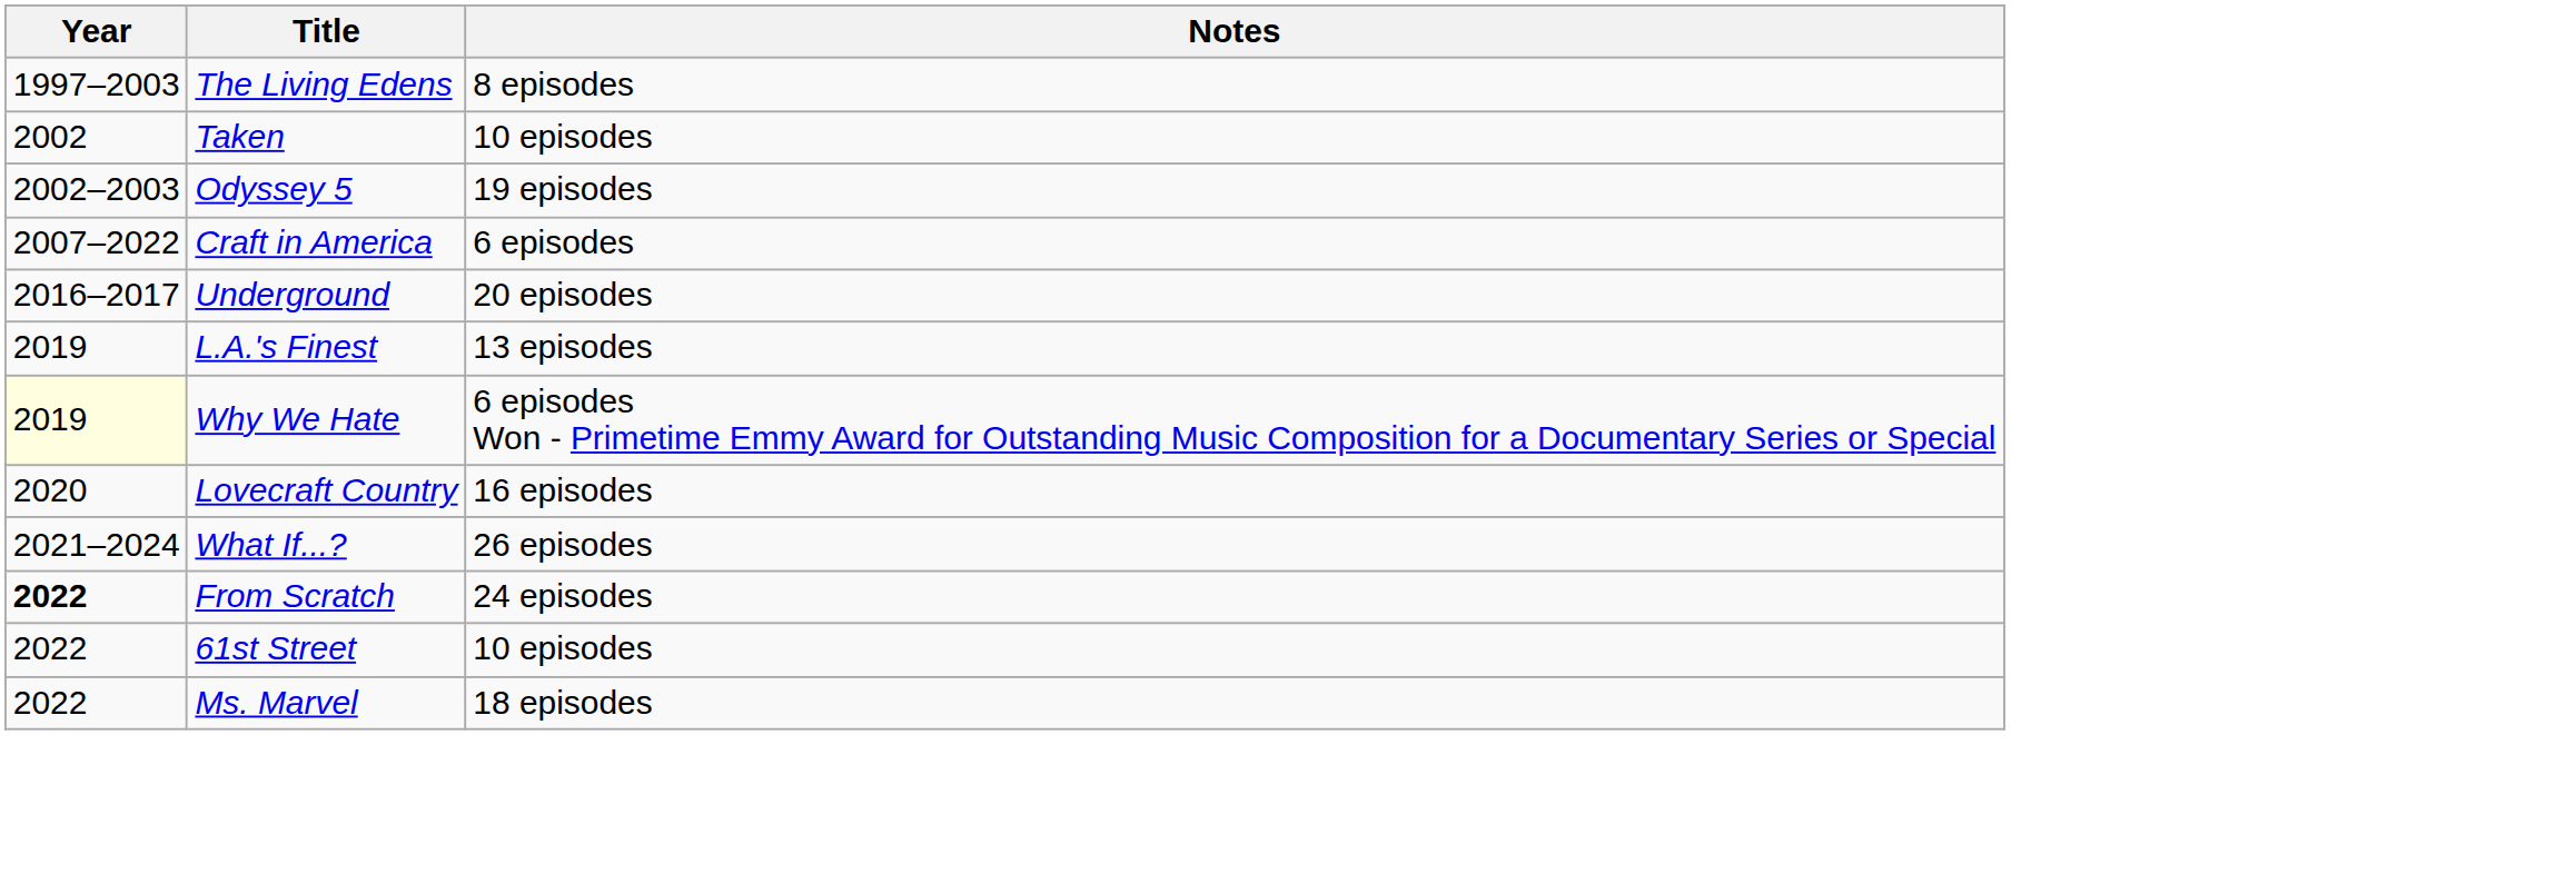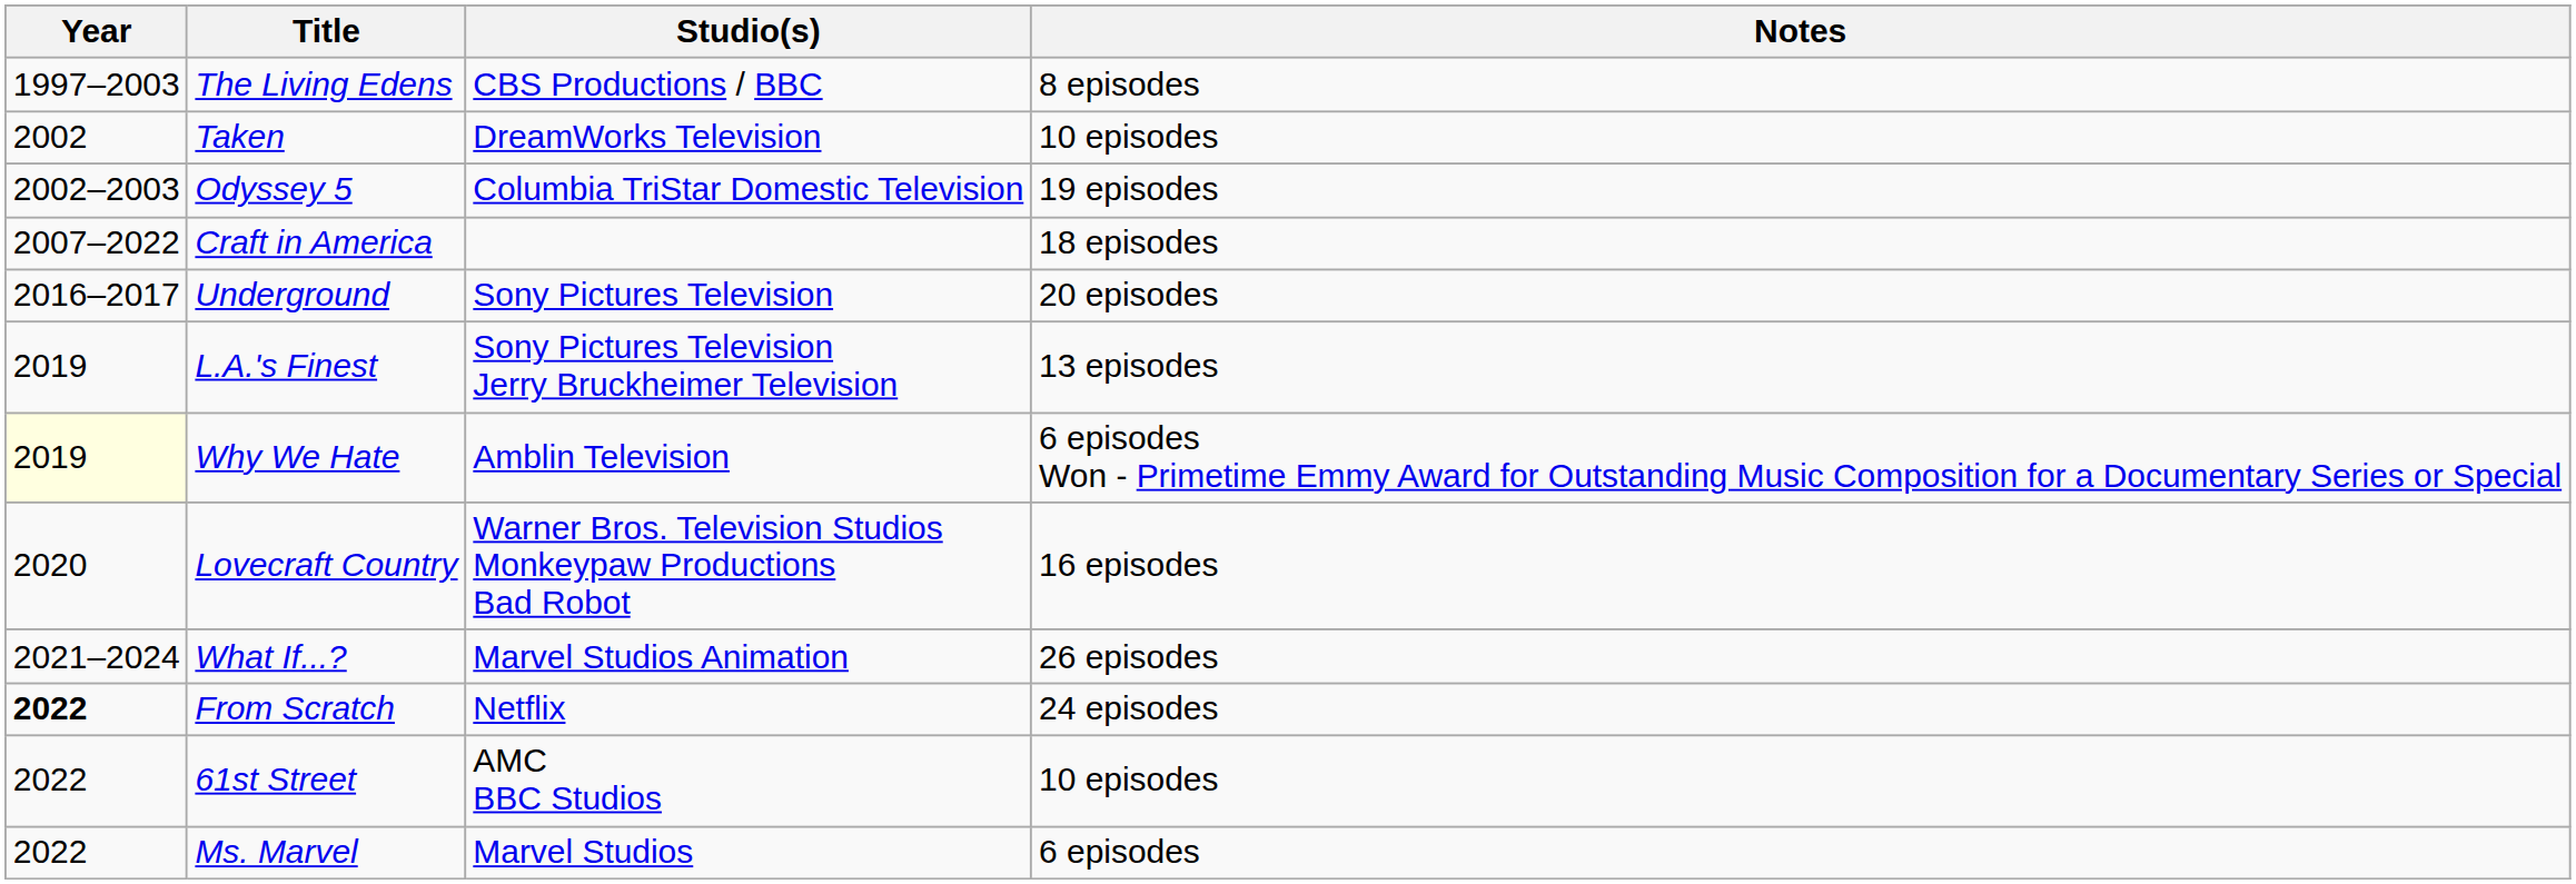 <table class="wikitable">
 <tr>
 <th>Year</th>
 <th>Title</th>
+<th>Studio(s)</th>
 <th>Notes</th>
 </tr>
 <tr>
 <td>1997–2003</td>
 <td><em><a href='#'>The Living Edens</a></em></td>
+<td><a href='#'>CBS Productions</a> / <a href='#'>BBC</a></td>
 <td>8 episodes</td>
 </tr>
 <tr>
 <td>2002</td>
 <td><em><a href='#'>Taken</a></em></td>
+<td><a href='#'>DreamWorks Television</a></td>
 <td>10 episodes</td>
 </tr>
 <tr>
 <td>2002–2003</td>
 <td><em><a href='#'>Odyssey 5</a></em></td>
+<td><a href='#'>Columbia TriStar Domestic Television</a></td>
 <td>19 episodes</td>
 </tr>
 <tr>
 <td>2007–2022</td>
 <td><em><a href='#'>Craft in America</a></em></td>
-<td>6 episodes</td>
+<td></td>
+<td>18 episodes</td>
 </tr>
 <tr>
 <td>2016–2017</td>
 <td><em><a href='#'>Underground</a></em></td>
+<td><a href='#'>Sony Pictures Television</a></td>
 <td>20 episodes</td>
 </tr>
 <tr>
 <td>2019</td>
 <td><em><a href='#'>L.A.'s Finest</a></em></td>
+<td><a href='#'>Sony Pictures Television</a><br><a href='#'>Jerry Bruckheimer Television</a></td>
 <td>13 episodes</td>
 </tr>
 <tr>
 <td style="background: lightyellow;">2019</td>
 <td><em><a href='#'>Why We Hate</a></em></td>
+<td><a href='#'>Amblin Television</a></td>
 <td>6 episodes<br>Won - <a href='#'>Primetime Emmy Award for Outstanding Music Composition for a Documentary Series or Special</a></td>
 </tr>
 <tr>
 <td>2020</td>
 <td><em><a href='#'>Lovecraft Country</a></em></td>
+<td><a href='#'>Warner Bros. Television Studios</a><br><a href='#'>Monkeypaw Productions</a><br><a href='#'>Bad Robot</a></td>
 <td>16 episodes</td>
 </tr>
 <tr>
 <td>2021–2024</td>
 <td><em><a href='#'>What If...?</a></em></td>
+<td><a href='#'>Marvel Studios Animation</a></td>
 <td>26 episodes</td>
 </tr>
 <tr>
 <td><strong>2022</strong></td>
 <td><em><a href='#'>From Scratch</a></em></td>
+<td><a href='#'>Netflix</a></td>
 <td>24 episodes</td>
 </tr>
 <tr>
 <td>2022</td>
 <td><em><a href='#'>61st Street</a></em></td>
+<td>AMC<br><a href='#'>BBC Studios</a></td>
 <td>10 episodes</td>
 </tr>
 <tr>
 <td>2022</td>
 <td><em><a href='#'>Ms. Marvel</a></em></td>
-<td>18 episodes</td>
+<td><a href='#'>Marvel Studios</a></td>
+<td>6 episodes</td>
 </tr>
 </table>
